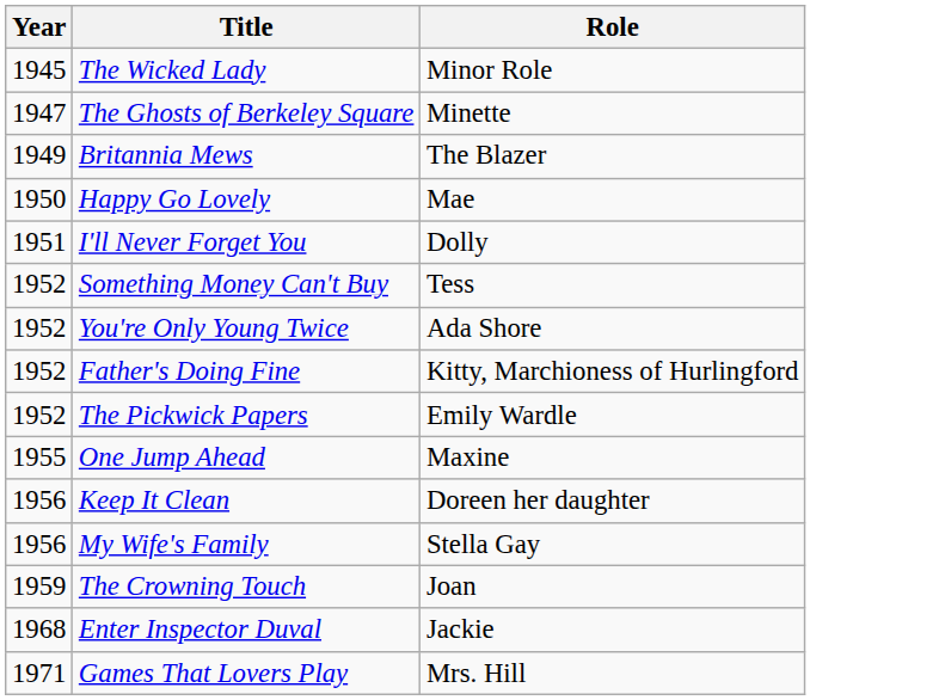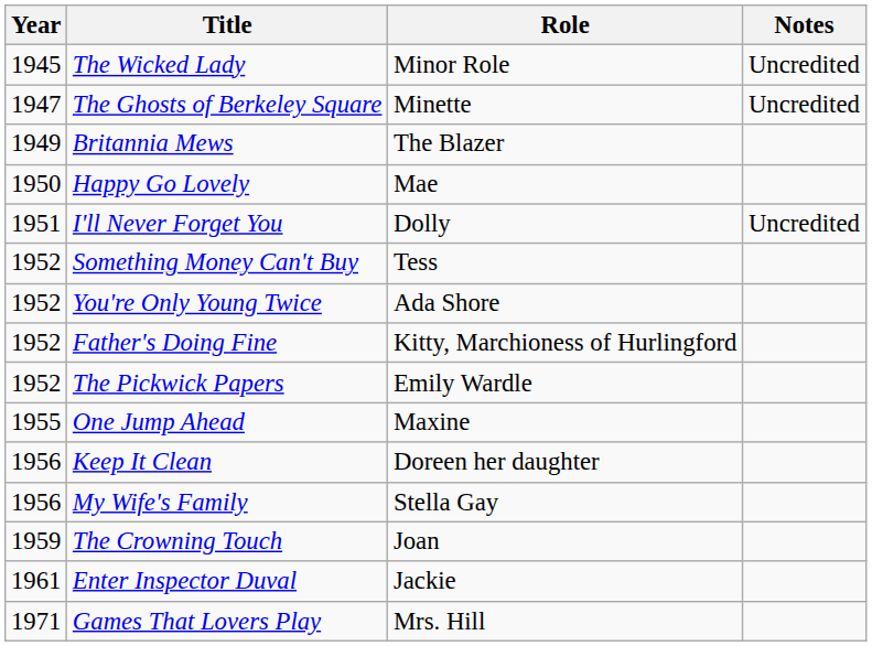 <table class="wikitable">
 <tr>
 <th>Year</th>
 <th>Title</th>
 <th>Role</th>
+<th>Notes</th>
 </tr>
 <tr>
 <td>1945</td>
 <td><em><a href='#'>The Wicked Lady</a></em></td>
 <td>Minor Role</td>
+<td>Uncredited</td>
 </tr>
 <tr>
 <td>1947</td>
 <td><em><a href='#'>The Ghosts of Berkeley Square</a></em></td>
 <td>Minette</td>
+<td>Uncredited</td>
 </tr>
 <tr>
 <td>1949</td>
 <td><em><a href='#'>Britannia Mews</a></em></td>
 <td>The Blazer</td>
+<td></td>
 </tr>
 <tr>
 <td>1950</td>
 <td><em><a href='#'>Happy Go Lovely</a></em></td>
 <td>Mae</td>
+<td></td>
 </tr>
 <tr>
 <td>1951</td>
 <td><em><a href='#'>I'll Never Forget You</a></em></td>
 <td>Dolly</td>
+<td>Uncredited</td>
 </tr>
 <tr>
 <td>1952</td>
 <td><em><a href='#'>Something Money Can't Buy</a></em></td>
 <td>Tess</td>
+<td></td>
 </tr>
 <tr>
 <td>1952</td>
 <td><em><a href='#'>You're Only Young Twice</a></em></td>
 <td>Ada Shore</td>
+<td></td>
 </tr>
 <tr>
 <td>1952</td>
 <td><em><a href='#'>Father's Doing Fine</a></em></td>
 <td>Kitty, Marchioness of Hurlingford</td>
+<td></td>
 </tr>
 <tr>
 <td>1952</td>
 <td><em><a href='#'>The Pickwick Papers</a></em></td>
 <td>Emily Wardle</td>
+<td></td>
 </tr>
 <tr>
 <td>1955</td>
 <td><em><a href='#'>One Jump Ahead</a></em></td>
 <td>Maxine</td>
+<td></td>
 </tr>
 <tr>
 <td>1956</td>
 <td><em><a href='#'>Keep It Clean</a></em></td>
 <td>Doreen her daughter</td>
+<td></td>
 </tr>
 <tr>
 <td>1956</td>
 <td><em><a href='#'>My Wife's Family</a></em></td>
 <td>Stella Gay</td>
+<td></td>
 </tr>
 <tr>
 <td>1959</td>
 <td><em><a href='#'>The Crowning Touch</a></em></td>
 <td>Joan</td>
+<td></td>
 </tr>
 <tr>
-<td>1968</td>
+<td>1961</td>
 <td><em><a href='#'>Enter Inspector Duval</a></em></td>
 <td>Jackie</td>
+<td></td>
 </tr>
 <tr>
 <td>1971</td>
 <td><em><a href='#'>Games That Lovers Play</a></em></td>
 <td>Mrs. Hill</td>
+<td></td>
 </tr>
 </table>
